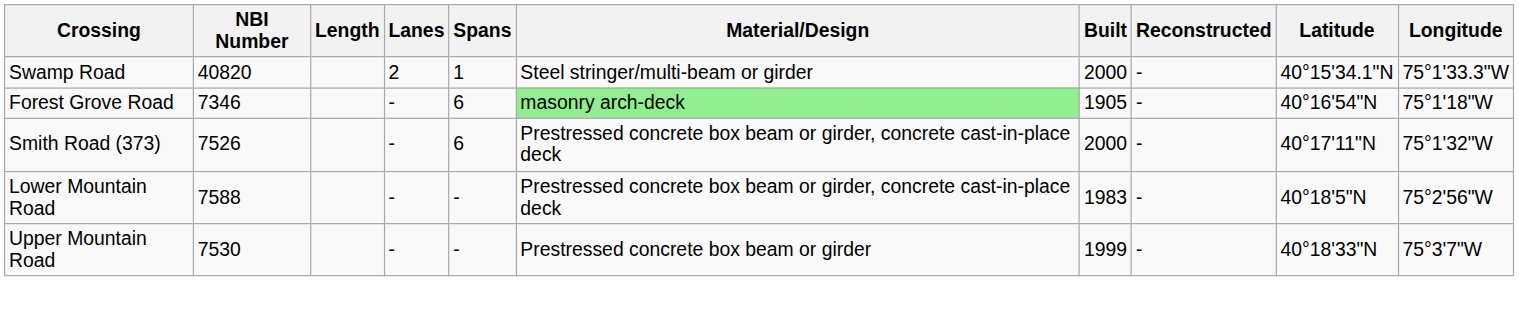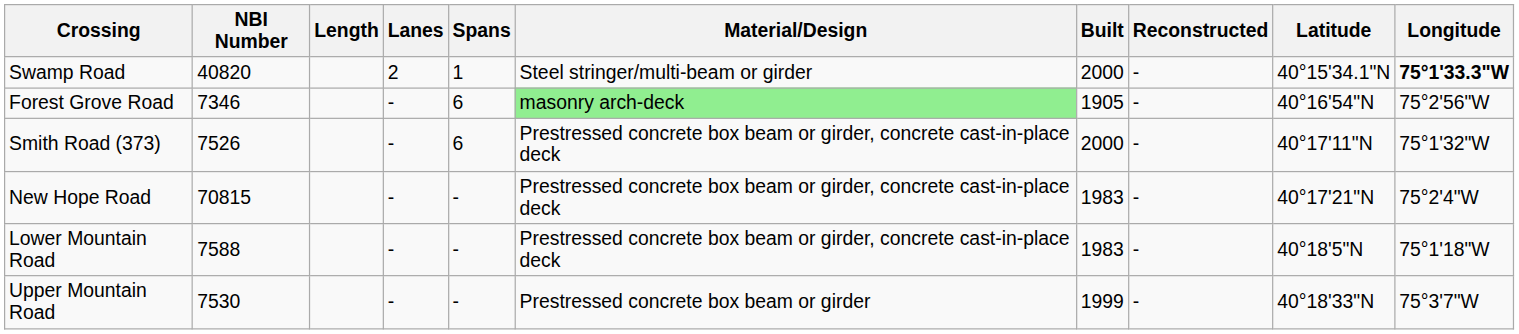 <table class="wikitable">
 <tr>
 <th>Crossing</th>
 <th>NBI Number</th>
 <th>Length</th>
 <th>Lanes</th>
 <th>Spans</th>
 <th>Material/Design</th>
 <th>Built</th>
 <th>Reconstructed</th>
 <th>Latitude</th>
 <th>Longitude</th>
 </tr>
 <tr>
 <td>Swamp Road</td>
 <td>40820</td>
 <td></td>
 <td>2</td>
 <td>1</td>
 <td>Steel stringer/multi-beam or girder</td>
 <td>2000</td>
 <td>-</td>
 <td>40°15'34.1"N</td>
-<td>75°1'33.3"W</td>
+<td><strong>75°1'33.3"W</strong></td>
 </tr>
 <tr>
 <td>Forest Grove Road</td>
 <td>7346</td>
 <td></td>
 <td>-</td>
 <td>6</td>
 <td style="background: lightgreen;">masonry arch-deck</td>
 <td>1905</td>
 <td>-</td>
 <td>40°16'54"N</td>
-<td>75°1'18"W</td>
+<td>75°2'56"W</td>
 </tr>
 <tr>
 <td>Smith Road (373)</td>
 <td>7526</td>
 <td></td>
 <td>-</td>
 <td>6</td>
 <td>Prestressed concrete box beam or girder, concrete cast-in-place deck</td>
 <td>2000</td>
 <td>-</td>
 <td>40°17'11"N</td>
 <td>75°1'32"W</td>
 </tr>
 <tr>
+<td>New Hope Road</td>
+<td>70815</td>
+<td></td>
+<td>-</td>
+<td>-</td>
+<td>Prestressed concrete box beam or girder, concrete cast-in-place deck</td>
+<td>1983</td>
+<td>-</td>
+<td>40°17'21"N</td>
+<td>75°2'4"W</td>
+</tr>
+<tr>
 <td>Lower Mountain Road</td>
 <td>7588</td>
 <td></td>
 <td>-</td>
 <td>-</td>
 <td>Prestressed concrete box beam or girder, concrete cast-in-place deck</td>
 <td>1983</td>
 <td>-</td>
 <td>40°18'5"N</td>
-<td>75°2'56"W</td>
+<td>75°1'18"W</td>
 </tr>
 <tr>
 <td>Upper Mountain Road</td>
 <td>7530</td>
 <td></td>
 <td>-</td>
 <td>-</td>
 <td>Prestressed concrete box beam or girder</td>
 <td>1999</td>
 <td>-</td>
 <td>40°18'33"N</td>
 <td>75°3'7"W</td>
 </tr>
 </table>
